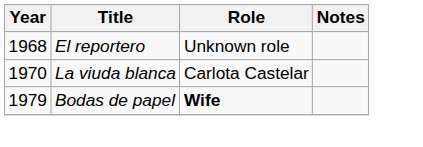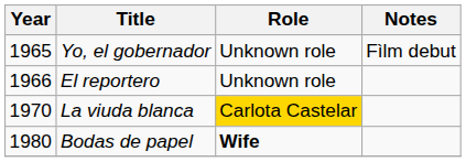 <table class="wikitable sortable">
 <tr>
 <th>Year</th>
 <th>Title</th>
 <th>Role</th>
 <th>Notes</th>
 </tr>
 <tr>
-<td>1968</td>
+<td>1965</td>
+<td><em>Yo, el gobernador</em></td>
+<td>Unknown role</td>
+<td>Fìlm debut</td>
+</tr>
+<tr>
+<td>1966</td>
 <td><em>El reportero</em></td>
 <td>Unknown role</td>
 <td></td>
 </tr>
 <tr>
 <td>1970</td>
 <td><em>La viuda blanca</em></td>
-<td>Carlota Castelar</td>
+<td style="background: gold;">Carlota Castelar</td>
 <td></td>
 </tr>
 <tr>
-<td>1979</td>
+<td>1980</td>
 <td><em>Bodas de papel</em></td>
 <td><strong>Wife</strong></td>
 <td></td>
 </tr>
 <tr>
 </tr>
 </table>
